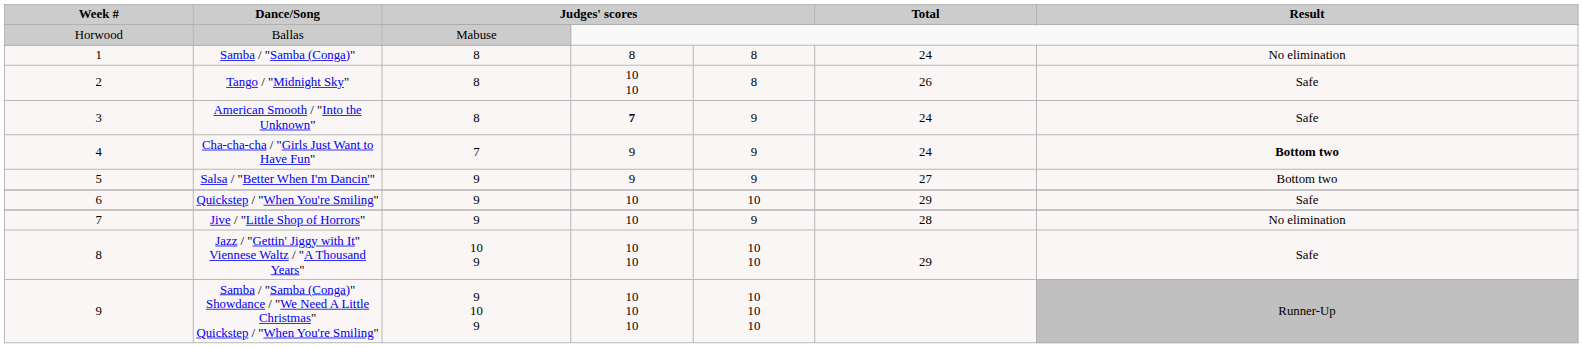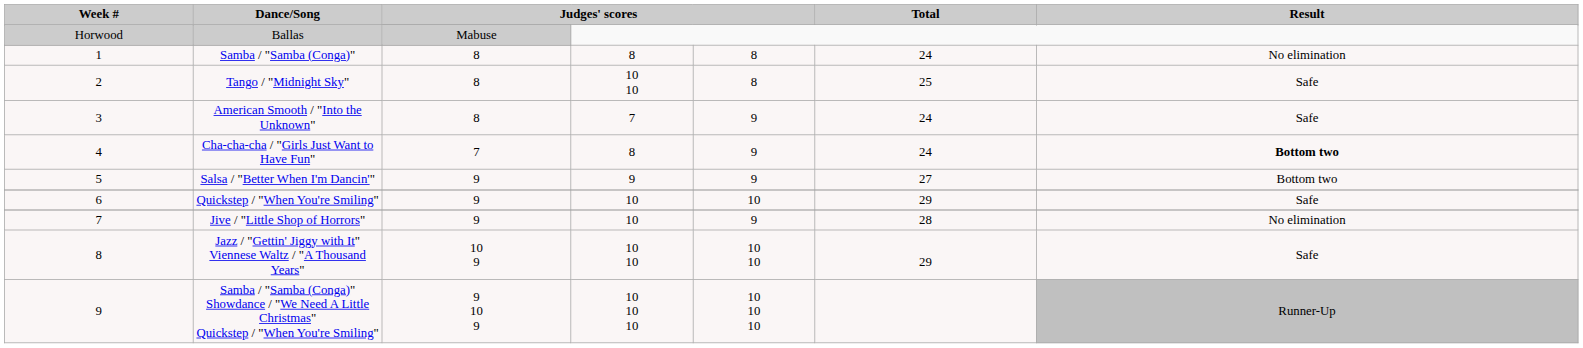 <table class="wikitable collapsible collapsed">
 <tr>
 <td rowspan="2" style="background:#CCCCCC;" align="Center"><strong>Week #</strong></td>
 <td rowspan="2" style="background:#CCCCCC;" align="Center"><strong>Dance/Song</strong></td>
 <td colspan="3" style="background:#CCCCCC;" align="Center"><strong>Judges' scores</strong></td>
 <td rowspan="2" style="background:#CCCCCC;" align="Center"><strong>Total</strong></td>
 <td rowspan="2" style="background:#CCCCCC;" align="Center"><strong>Result</strong></td>
 </tr>
 <tr>
 </tr>
 <tr>
 <td style="background:#CCCCCC;" width="12%" align="center">Horwood</td>
 <td style="background:#CCCCCC;" width="12%" align="center">Ballas</td>
 <td style="background:#CCCCCC;" width="12%" align="center">Mabuse</td>
 </tr>
 <tr>
 </tr>
 <tr>
 <td style="text-align:center; background:#faf6f6;">1</td>
 <td style="text-align:center; background:#faf6f6;"><a href='#'>Samba</a> / "<a href='#'>Samba (Conga)</a>"</td>
 <td style="text-align:center; background:#faf6f6;">8</td>
 <td style="text-align:center; background:#faf6f6;">8</td>
 <td style="text-align:center; background:#faf6f6;">8</td>
 <td style="text-align:center; background:#faf6f6;">24</td>
 <td style="text-align:center; background:#faf6f6;">No elimination</td>
 </tr>
 <tr>
 <td style="text-align:center; background:#faf6f6;">2</td>
 <td style="text-align:center; background:#faf6f6;"><a href='#'>Tango</a> / "<a href='#'>Midnight Sky</a>"</td>
 <td style="text-align:center; background:#faf6f6;">8</td>
 <td style="text-align:center; background:#faf6f6;">10<br>10</td>
 <td style="text-align:center; background:#faf6f6;">8</td>
-<td style="text-align:center; background:#faf6f6;">26</td>
+<td style="text-align:center; background:#faf6f6;">25</td>
 <td style="text-align:center; background:#faf6f6;">Safe</td>
 </tr>
 <tr>
 <td style="text-align:center; background:#faf6f6;">3</td>
 <td style="text-align:center; background:#faf6f6;"><a href='#'>American Smooth</a> / "<a href='#'>Into the Unknown</a>"</td>
 <td style="text-align:center; background:#faf6f6;">8</td>
-<td style="text-align:center; background:#faf6f6;"><strong>7</strong></td>
+<td style="text-align:center; background:#faf6f6;">7</td>
 <td style="text-align:center; background:#faf6f6;">9</td>
 <td style="text-align:center; background:#faf6f6;">24</td>
 <td style="text-align:center; background:#faf6f6;">Safe</td>
 </tr>
 <tr>
 <td style="text-align:center; background:#faf6f6;">4</td>
 <td style="text-align:center; background:#faf6f6;"><a href='#'>Cha-cha-cha</a> / "<a href='#'>Girls Just Want to Have Fun</a>"</td>
 <td style="text-align:center; background:#faf6f6;">7</td>
-<td style="text-align:center; background:#faf6f6;">9</td>
+<td style="text-align:center; background:#faf6f6;">8</td>
 <td style="text-align:center; background:#faf6f6;">9</td>
 <td style="text-align:center; background:#faf6f6;">24</td>
 <td style="text-align:center; background:#faf6f6;"><strong>Bottom two</strong></td>
 </tr>
 <tr>
 <td style="text-align:center; background:#faf6f6;">5</td>
 <td style="text-align:center; background:#faf6f6;"><a href='#'>Salsa</a> / "<a href='#'>Better When I'm Dancin'</a>"</td>
 <td style="text-align:center; background:#faf6f6;">9</td>
 <td style="text-align:center; background:#faf6f6;">9</td>
 <td style="text-align:center; background:#faf6f6;">9</td>
 <td style="text-align:center; background:#faf6f6;">27</td>
 <td style="text-align:center; background:#faf6f6;">Bottom two</td>
 </tr>
 <tr>
 </tr>
 <tr>
 <td style="text-align:center; background:#faf6f6;">6</td>
 <td style="text-align:center; background:#faf6f6;"><a href='#'>Quickstep</a> / "<a href='#'>When You're Smiling</a>"</td>
 <td style="text-align:center; background:#faf6f6;">9</td>
 <td style="text-align:center; background:#faf6f6;">10</td>
 <td style="text-align:center; background:#faf6f6;">10</td>
 <td style="text-align:center; background:#faf6f6;">29</td>
 <td style="text-align:center; background:#faf6f6;">Safe</td>
 </tr>
 <tr>
 </tr>
 <tr>
 <td style="text-align:center; background:#faf6f6;">7</td>
 <td style="text-align:center; background:#faf6f6;"><a href='#'>Jive</a> / "<a href='#'>Little Shop of Horrors</a>"</td>
 <td style="text-align:center; background:#faf6f6;">9</td>
 <td style="text-align:center; background:#faf6f6;">10</td>
 <td style="text-align:center; background:#faf6f6;">9</td>
 <td style="text-align:center; background:#faf6f6;">28</td>
 <td style="text-align:center; background:#faf6f6;">No elimination</td>
 </tr>
 <tr>
 <td style="text-align:center; background:#faf6f6;">8</td>
 <td style="text-align:center; background:#faf6f6;"><a href='#'>Jazz</a> / "<a href='#'>Gettin' Jiggy with It</a>"<br><a href='#'>Viennese Waltz</a> / "<a href='#'>A Thousand Years</a>"</td>
 <td style="text-align:center; background:#faf6f6;">10<br>9</td>
 <td style="text-align:center; background:#faf6f6;">10<br>10</td>
 <td style="text-align:center; background:#faf6f6;">10<br>10</td>
 <td style="text-align:center; background:#faf6f6;"><br>29</td>
 <td style="text-align:center; background:#faf6f6;">Safe</td>
 </tr>
 <tr>
 <td style="text-align:center; background:#faf6f6;">9</td>
 <td style="text-align:center; background:#faf6f6;"><a href='#'>Samba</a> / "<a href='#'>Samba (Conga)</a>"<br><a href='#'>Showdance</a> / "<a href='#'>We Need A Little Christmas</a>"<br><a href='#'>Quickstep</a> / "<a href='#'>When You're Smiling</a>"</td>
 <td style="text-align:center; background:#faf6f6;">9<br>10<br>9</td>
 <td style="text-align:center; background:#faf6f6;">10<br>10<br>10</td>
 <td style="text-align:center; background:#faf6f6;">10<br>10<br>10</td>
 <td style="text-align:center; background:#faf6f6;"><strong></strong><br><strong></strong><br></td>
 <td align="center" style="Text-align:center; background:Silver">Runner-Up</td>
 </tr>
 </table>
